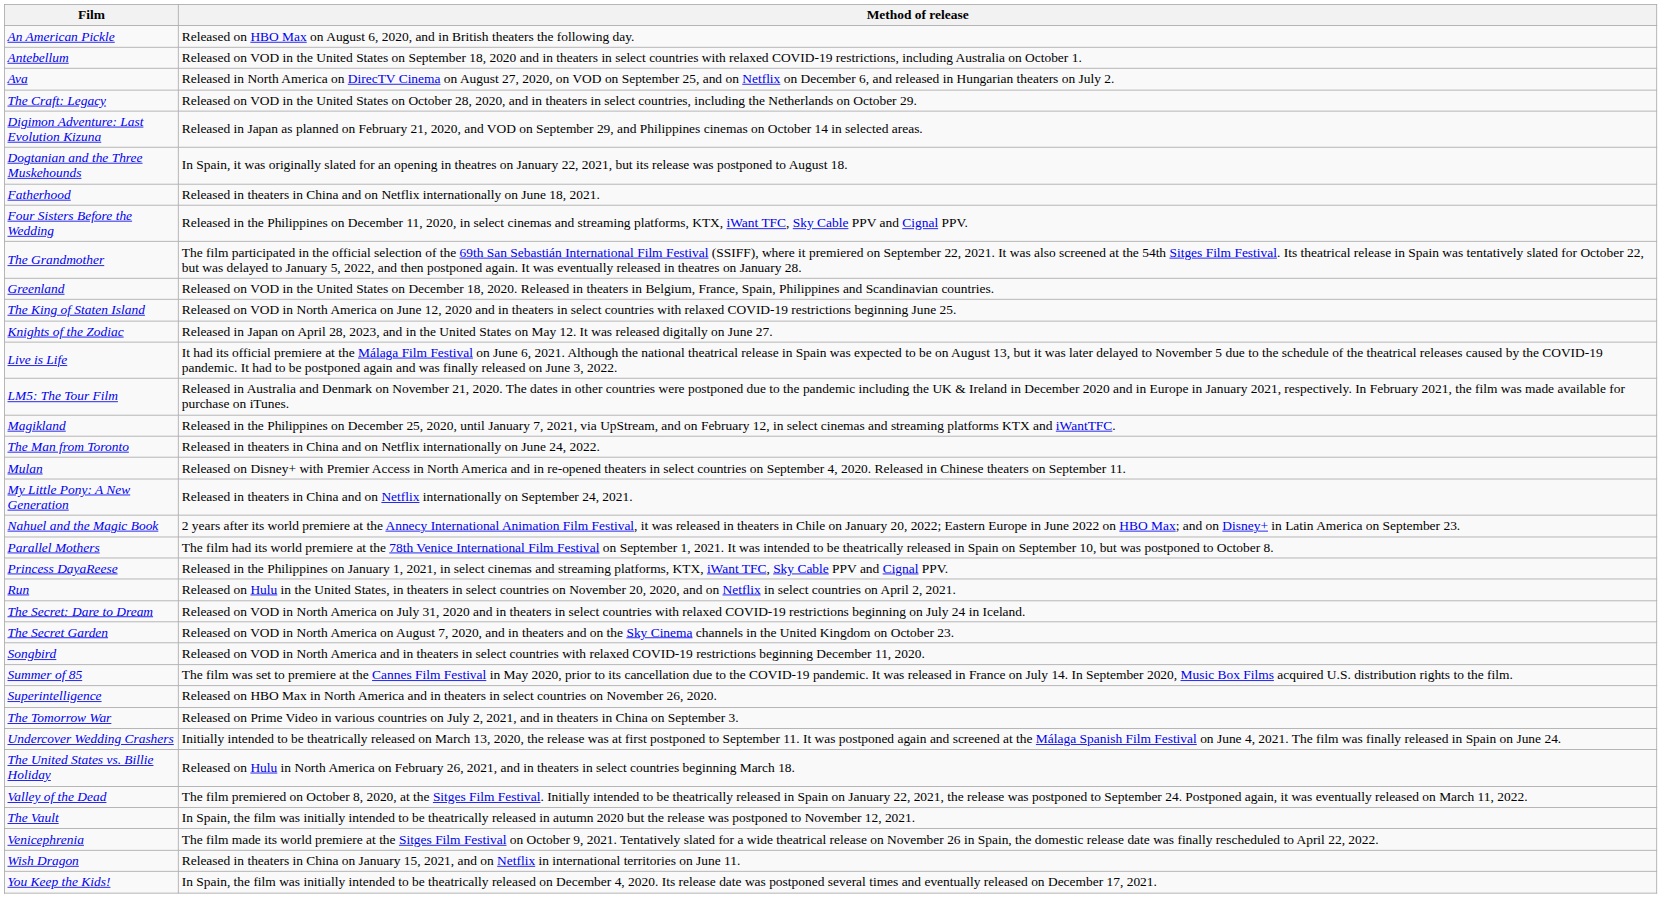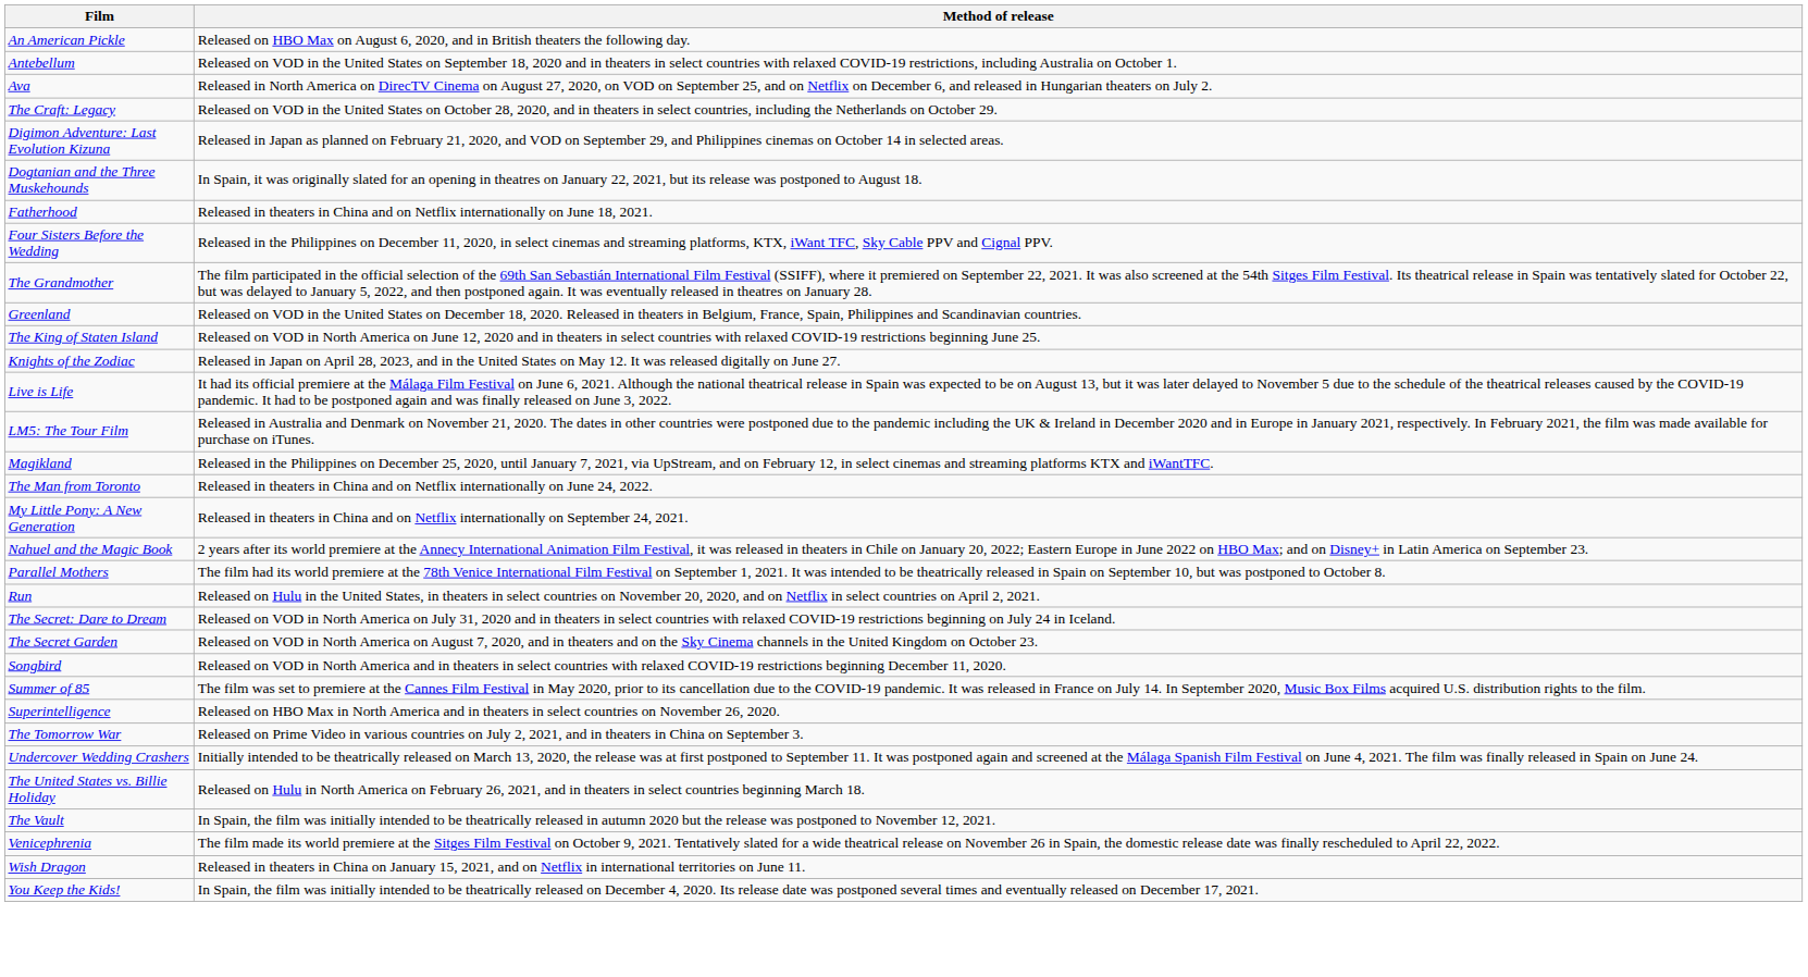 <table class="wikitable sortable">
 <tr>
 <th style="width: 200px;">Film</th>
 <th>Method of release</th>
 </tr>
 <tr>
 <td><em><a href='#'>An American Pickle</a></em></td>
 <td>Released on <a href='#'>HBO Max</a> on August 6, 2020, and in British theaters the following day.</td>
 </tr>
 <tr>
 <td><em><a href='#'>Antebellum</a></em></td>
 <td>Released on VOD in the United States on September 18, 2020 and in theaters in select countries with relaxed COVID-19 restrictions, including Australia on October 1.</td>
 </tr>
 <tr>
 <td><em><a href='#'>Ava</a></em></td>
 <td>Released in North America on <a href='#'>DirecTV Cinema</a> on August 27, 2020, on VOD on September 25, and on <a href='#'>Netflix</a> on December 6, and released in Hungarian theaters on July 2.</td>
 </tr>
 <tr>
 <td><em><a href='#'>The Craft: Legacy</a></em></td>
 <td>Released on VOD in the United States on October 28, 2020, and in theaters in select countries, including the Netherlands on October 29.</td>
 </tr>
 <tr>
 <td><em><a href='#'>Digimon Adventure: Last Evolution Kizuna</a></em></td>
 <td>Released in Japan as planned on February 21, 2020, and VOD on September 29, and Philippines cinemas on October 14 in selected areas.</td>
 </tr>
 <tr>
 <td><em><a href='#'>Dogtanian and the Three Muskehounds</a></em></td>
 <td>In Spain, it was originally slated for an opening in theatres on January 22, 2021, but its release was postponed to August 18.</td>
 </tr>
 <tr>
 <td><em><a href='#'>Fatherhood</a></em></td>
 <td>Released in theaters in China and on Netflix internationally on June 18, 2021.</td>
 </tr>
 <tr>
 <td><em><a href='#'>Four Sisters Before the Wedding</a></em></td>
 <td>Released in the Philippines on December 11, 2020, in select cinemas and streaming platforms, KTX, <a href='#'>iWant TFC</a>, <a href='#'>Sky Cable</a> PPV and <a href='#'>Cignal</a> PPV.</td>
 </tr>
 <tr>
 <td><em><a href='#'>The Grandmother</a></em></td>
 <td>The film participated in the official selection of the <a href='#'>69th San Sebastián International Film Festival</a> (SSIFF), where it premiered on September 22, 2021. It was also screened at the 54th <a href='#'>Sitges Film Festival</a>. Its theatrical release in Spain was tentatively slated for October 22, but was delayed to January 5, 2022, and then postponed again. It was eventually released in theatres on January 28.</td>
 </tr>
 <tr>
 <td><em><a href='#'>Greenland</a></em></td>
 <td>Released on VOD in the United States on December 18, 2020. Released in theaters in Belgium, France, Spain, Philippines and Scandinavian countries.</td>
 </tr>
 <tr>
 <td><em><a href='#'>The King of Staten Island</a></em></td>
 <td>Released on VOD in North America on June 12, 2020 and in theaters in select countries with relaxed COVID-19 restrictions beginning June 25.</td>
 </tr>
 <tr>
 <td><em><a href='#'>Knights of the Zodiac</a></em></td>
 <td>Released in Japan on April 28, 2023, and in the United States on May 12. It was released digitally on June 27.</td>
 </tr>
 <tr>
 <td><em><a href='#'>Live is Life</a></em></td>
 <td>It had its official premiere at the <a href='#'>Málaga Film Festival</a> on June 6, 2021. Although the national theatrical release in Spain was expected to be on August 13, but it was later delayed to November 5 due to the schedule of the theatrical releases caused by the COVID-19 pandemic. It had to be postponed again and was finally released on June 3, 2022.</td>
 </tr>
 <tr>
 <td><em><a href='#'>LM5: The Tour Film</a></em></td>
 <td>Released in Australia and Denmark on November 21, 2020. The dates in other countries were postponed due to the pandemic  including the UK & Ireland in December 2020 and in Europe in January 2021, respectively. In February 2021, the film was made available for purchase on iTunes.</td>
 </tr>
 <tr>
 <td><em><a href='#'>Magikland</a></em></td>
 <td>Released in the Philippines on December 25, 2020, until January 7, 2021, via UpStream, and on February 12, in select cinemas and streaming platforms KTX and <a href='#'>iWantTFC</a>.</td>
 </tr>
 <tr>
 <td><em><a href='#'>The Man from Toronto</a></em></td>
 <td>Released in theaters in China and on Netflix internationally on June 24, 2022.</td>
 </tr>
 <tr>
-<td><em><a href='#'>Mulan</a></em></td>
-<td>Released on Disney+ with Premier Access in North America and in re-opened theaters in select countries on September 4, 2020. Released in Chinese theaters on September 11.</td>
-</tr>
-<tr>
 <td><em><a href='#'>My Little Pony: A New Generation</a></em></td>
 <td>Released in theaters in China and on <a href='#'>Netflix</a> internationally on September 24, 2021.</td>
 </tr>
 <tr>
 <td><em><a href='#'>Nahuel and the Magic Book</a></em></td>
 <td>2 years after its world premiere at the <a href='#'>Annecy International Animation Film Festival</a>, it was released in theaters in Chile on January 20, 2022; Eastern Europe in June 2022 on <a href='#'>HBO Max</a>; and on <a href='#'>Disney+</a> in Latin America on September 23.</td>
 </tr>
 <tr>
 <td><em><a href='#'>Parallel Mothers</a></em></td>
 <td>The film had its world premiere at the <a href='#'>78th Venice International Film Festival</a> on September 1, 2021. It was intended to be theatrically released in Spain on September 10, but was postponed to October 8.</td>
-</tr>
-<tr>
-<td><em><a href='#'>Princess DayaReese</a></em></td>
-<td>Released in the Philippines on January 1, 2021, in select cinemas and streaming platforms, KTX, <a href='#'>iWant TFC</a>, <a href='#'>Sky Cable</a> PPV and <a href='#'>Cignal</a> PPV.</td>
 </tr>
 <tr>
 <td><em><a href='#'>Run</a></em></td>
 <td>Released on <a href='#'>Hulu</a> in the United States, in theaters in select countries on November 20, 2020, and on <a href='#'>Netflix</a> in select countries on April 2, 2021.</td>
 </tr>
 <tr>
 <td><em><a href='#'>The Secret: Dare to Dream</a></em></td>
 <td>Released on VOD in North America on July 31, 2020 and in theaters in select countries with relaxed COVID-19 restrictions beginning on July 24 in Iceland.</td>
 </tr>
 <tr>
 <td><em><a href='#'>The Secret Garden</a></em></td>
 <td>Released on VOD in North America on August 7, 2020, and in theaters and on the <a href='#'>Sky Cinema</a> channels in the United Kingdom on October 23.</td>
 </tr>
 <tr>
 <td><em><a href='#'>Songbird</a></em></td>
 <td>Released on VOD in North America and in theaters in select countries with relaxed COVID-19 restrictions beginning December 11, 2020.</td>
 </tr>
 <tr>
 <td><em><a href='#'>Summer of 85</a></em></td>
 <td>The film was set to premiere at the <a href='#'>Cannes Film Festival</a> in May 2020, prior to its cancellation due to the COVID-19 pandemic. It was released in France on July 14. In September 2020, <a href='#'>Music Box Films</a> acquired U.S. distribution rights to the film.</td>
 </tr>
 <tr>
 <td><em><a href='#'>Superintelligence</a></em></td>
 <td>Released on HBO Max in North America and in theaters in select countries on November 26, 2020.</td>
 </tr>
 <tr>
 <td><em><a href='#'>The Tomorrow War</a></em></td>
 <td>Released on Prime Video in various countries on July 2, 2021, and in theaters in China on September 3.</td>
 </tr>
 <tr>
 <td><em><a href='#'>Undercover Wedding Crashers</a></em></td>
 <td>Initially intended to be theatrically released on March 13, 2020, the release was at first postponed to September 11. It was postponed again and screened at the <a href='#'>Málaga Spanish Film Festival</a> on June 4, 2021. The film was finally released in Spain on June 24.</td>
 </tr>
 <tr>
 <td><em><a href='#'>The United States vs. Billie Holiday</a></em></td>
 <td>Released on <a href='#'>Hulu</a> in North America on February 26, 2021, and in theaters in select countries beginning March 18.</td>
 </tr>
 <tr>
-<td><em><a href='#'>Valley of the Dead</a></em></td>
-<td>The film premiered on October 8, 2020, at the <a href='#'>Sitges Film Festival</a>. Initially intended to be theatrically released in Spain on January 22, 2021, the release was postponed to September 24. Postponed again, it was eventually released on March 11, 2022.</td>
-</tr>
-<tr>
 <td><em><a href='#'>The Vault</a></em></td>
 <td>In Spain, the film was initially intended to be theatrically released in autumn 2020 but the release was postponed to November 12, 2021.</td>
 </tr>
 <tr>
 <td><em><a href='#'>Venicephrenia</a></em></td>
 <td>The film made its world premiere at the <a href='#'>Sitges Film Festival</a> on October 9, 2021. Tentatively slated for a wide theatrical release on November 26 in Spain, the domestic release date was finally rescheduled to April 22, 2022.</td>
 </tr>
 <tr>
 <td><em><a href='#'>Wish Dragon</a></em></td>
 <td>Released in theaters in China on January 15, 2021, and on <a href='#'>Netflix</a> in international territories on June 11.</td>
 </tr>
 <tr>
 <td><em><a href='#'>You Keep the Kids!</a></em></td>
 <td>In Spain, the film was initially intended to be theatrically released on December 4, 2020. Its release date was postponed several times and eventually released on December 17, 2021.</td>
 </tr>
 </table>
